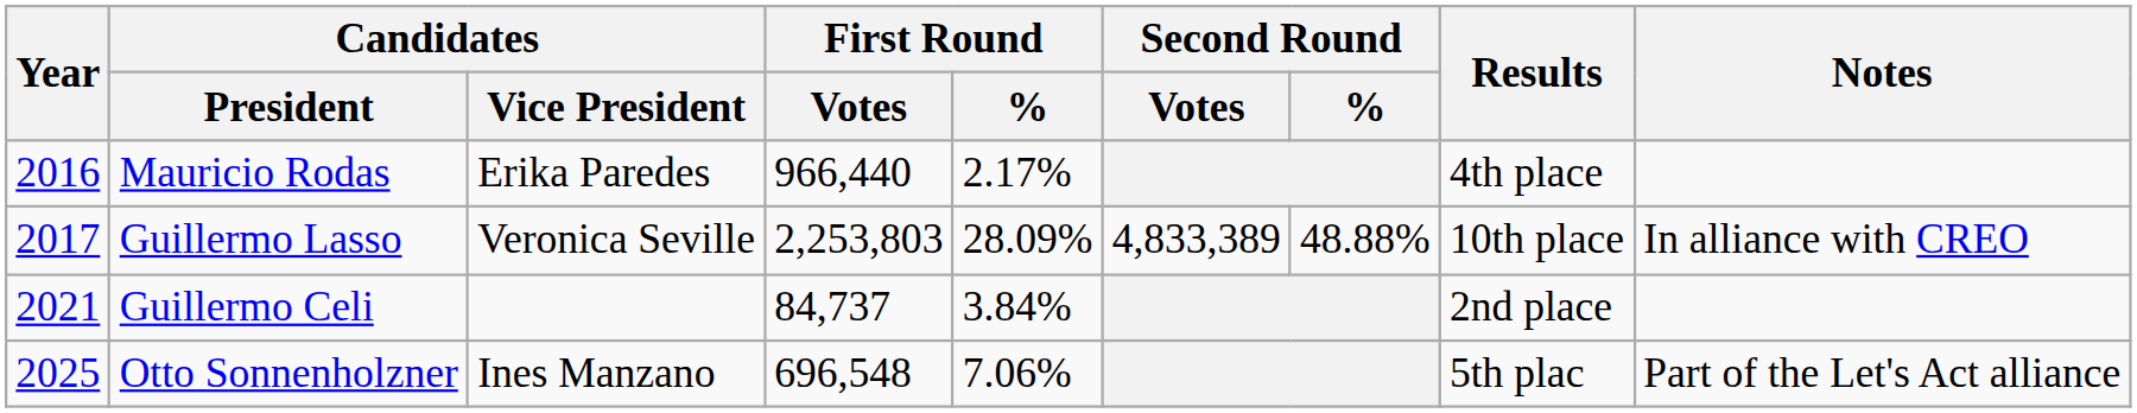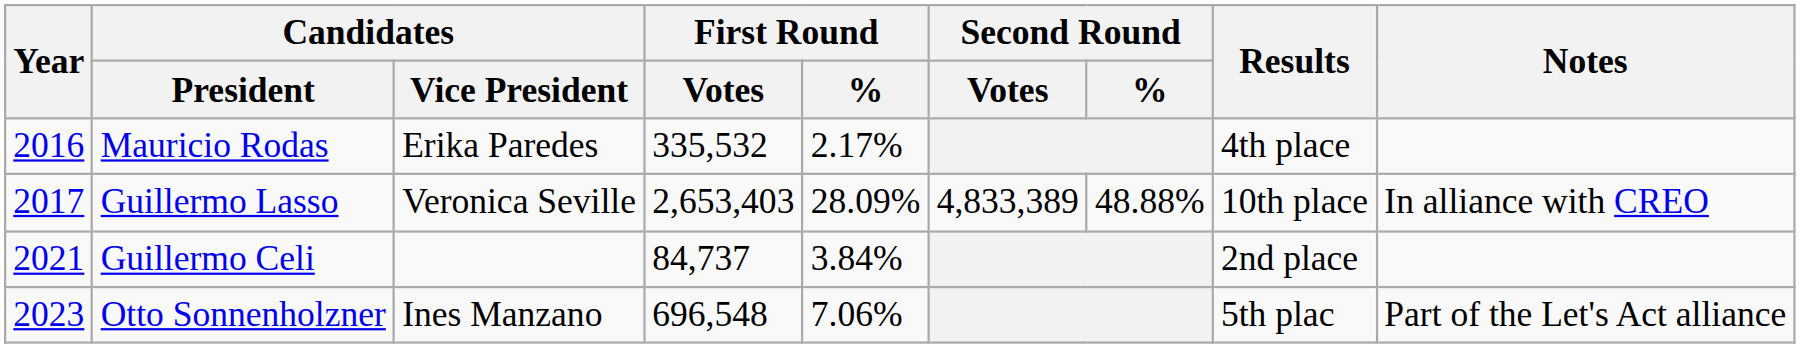 <table class="wikitable">
 <tr>
 <th rowspan="2">Year</th>
 <th colspan="2">Candidates</th>
 <th colspan="2">First Round</th>
 <th colspan="2">Second Round</th>
 <th rowspan="2">Results</th>
 <th rowspan="2">Notes</th>
 </tr>
 <tr>
 <th>President</th>
 <th>Vice President</th>
 <th>Votes</th>
 <th>%</th>
 <th>Votes</th>
 <th>%</th>
 </tr>
 <tr>
 <td><a href='#'>2016</a></td>
 <td><a href='#'>Mauricio Rodas</a></td>
 <td>Erika Paredes</td>
-<td>966,440</td>
+<td>335,532</td>
 <td>2.17%</td>
 <th colspan="2"></th>
 <td>4th place</td>
 <td></td>
 </tr>
 <tr>
 <td><a href='#'>2017</a></td>
 <td><a href='#'>Guillermo Lasso</a></td>
 <td>Veronica Seville</td>
-<td>2,253,803</td>
+<td>2,653,403</td>
 <td>28.09%</td>
 <td>4,833,389</td>
 <td>48.88%</td>
 <td>10th place</td>
 <td>In alliance with <a href='#'>CREO</a></td>
 </tr>
 <tr>
 <td><a href='#'>2021</a></td>
 <td><a href='#'>Guillermo Celi</a></td>
 <td></td>
 <td>84,737</td>
 <td>3.84%</td>
 <th colspan="2"></th>
 <td>2nd place</td>
 <td></td>
 </tr>
 <tr>
-<td><a href='#'>2025</a></td>
+<td><a href='#'>2023</a></td>
 <td><a href='#'>Otto Sonnenholzner</a></td>
 <td>Ines Manzano</td>
 <td>696,548</td>
 <td>7.06%</td>
 <th colspan="2"></th>
 <td>5th plac</td>
 <td>Part of the Let's Act alliance</td>
 </tr>
 </table>
